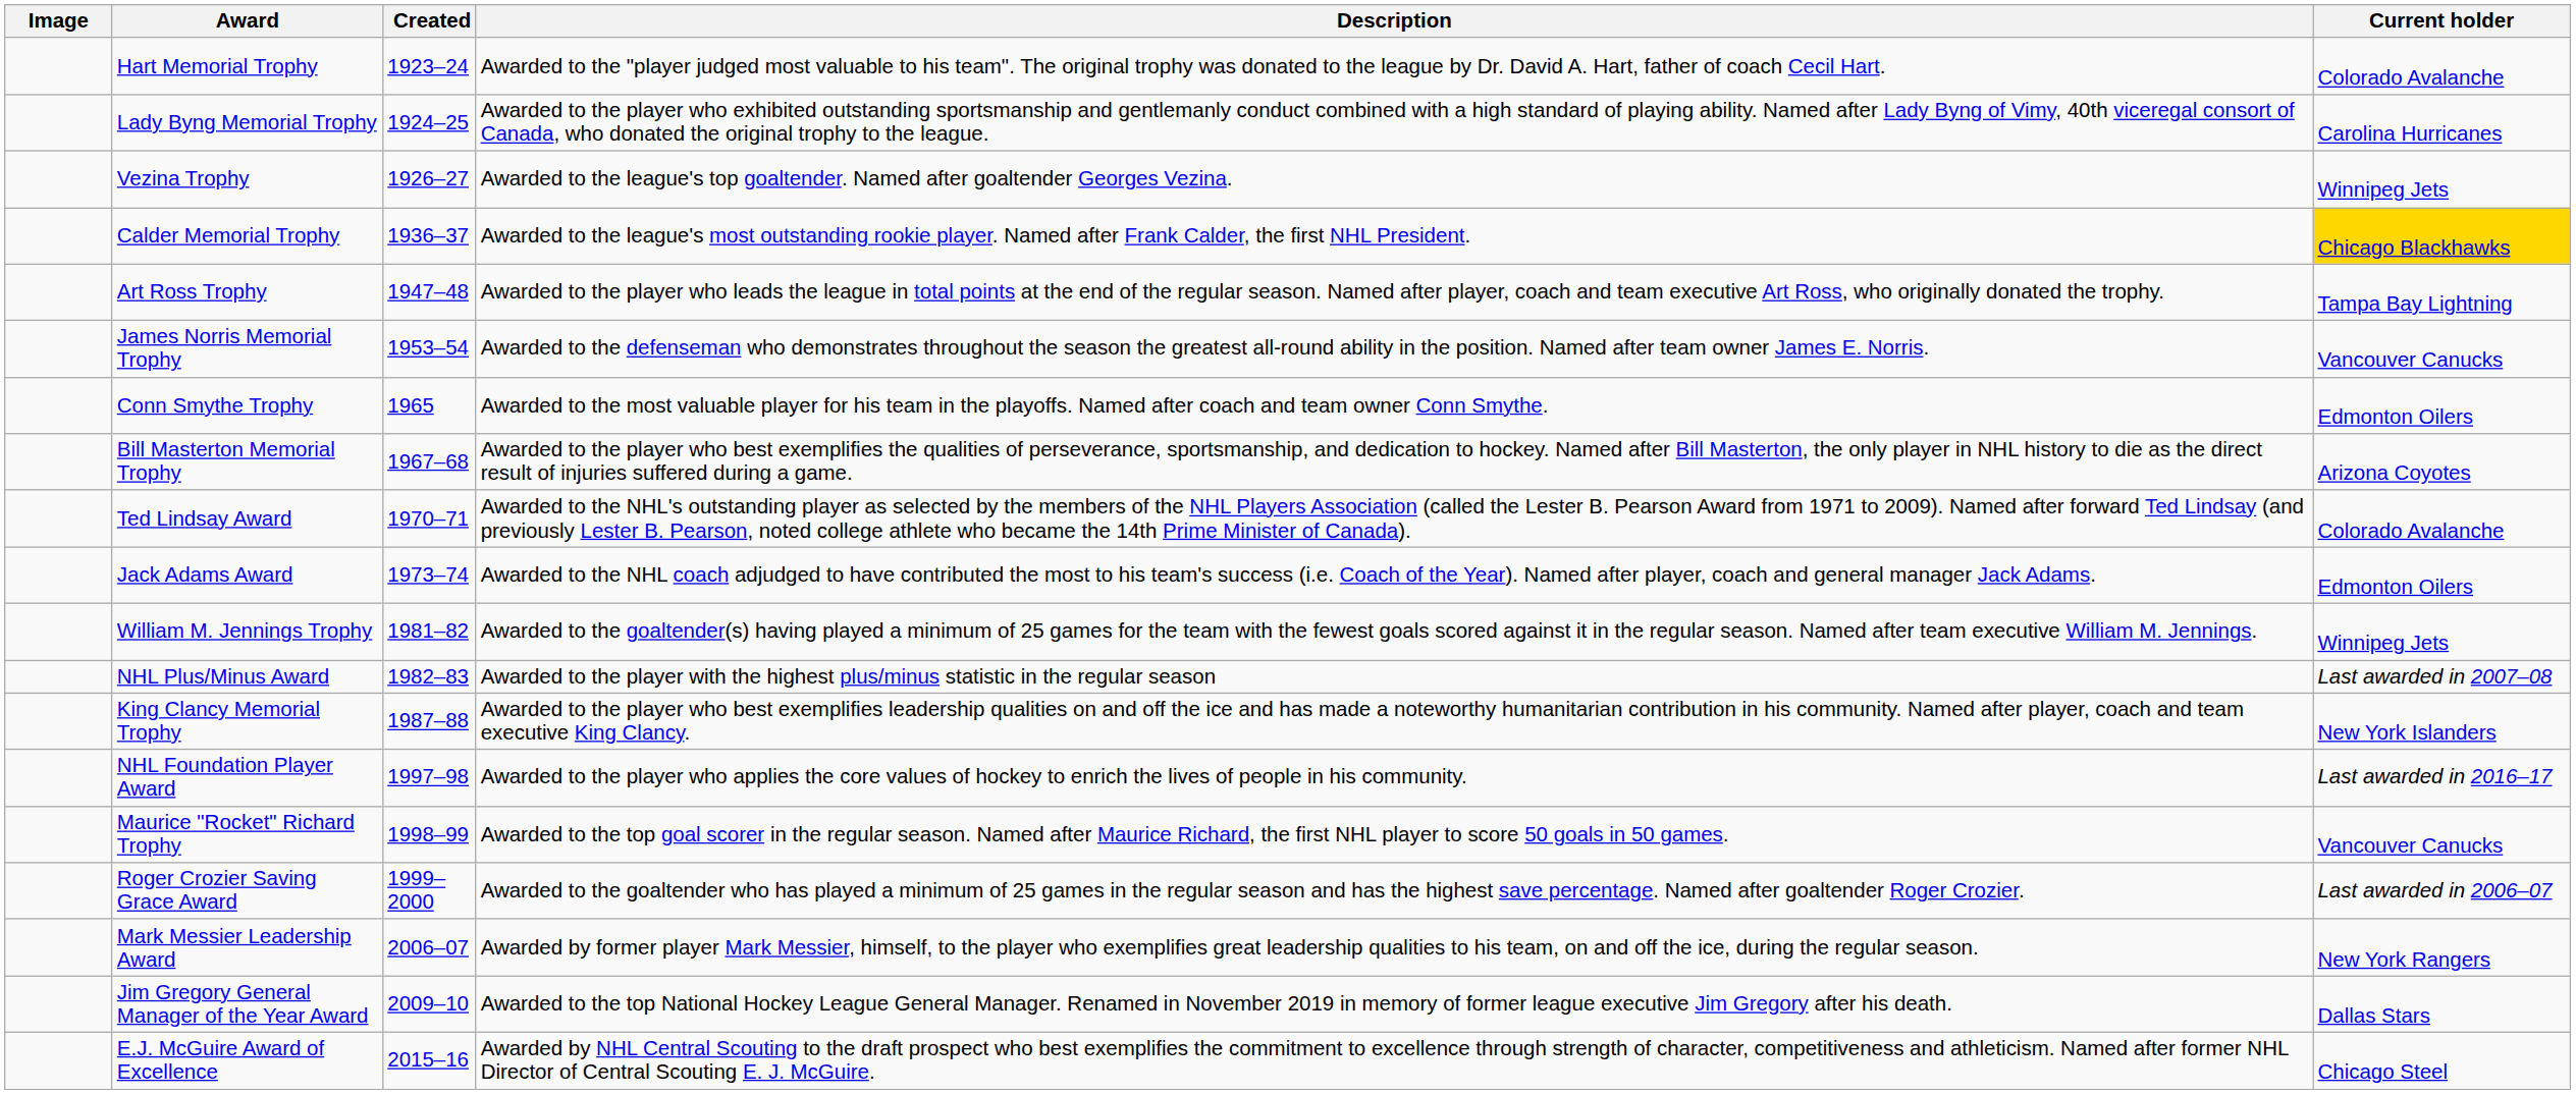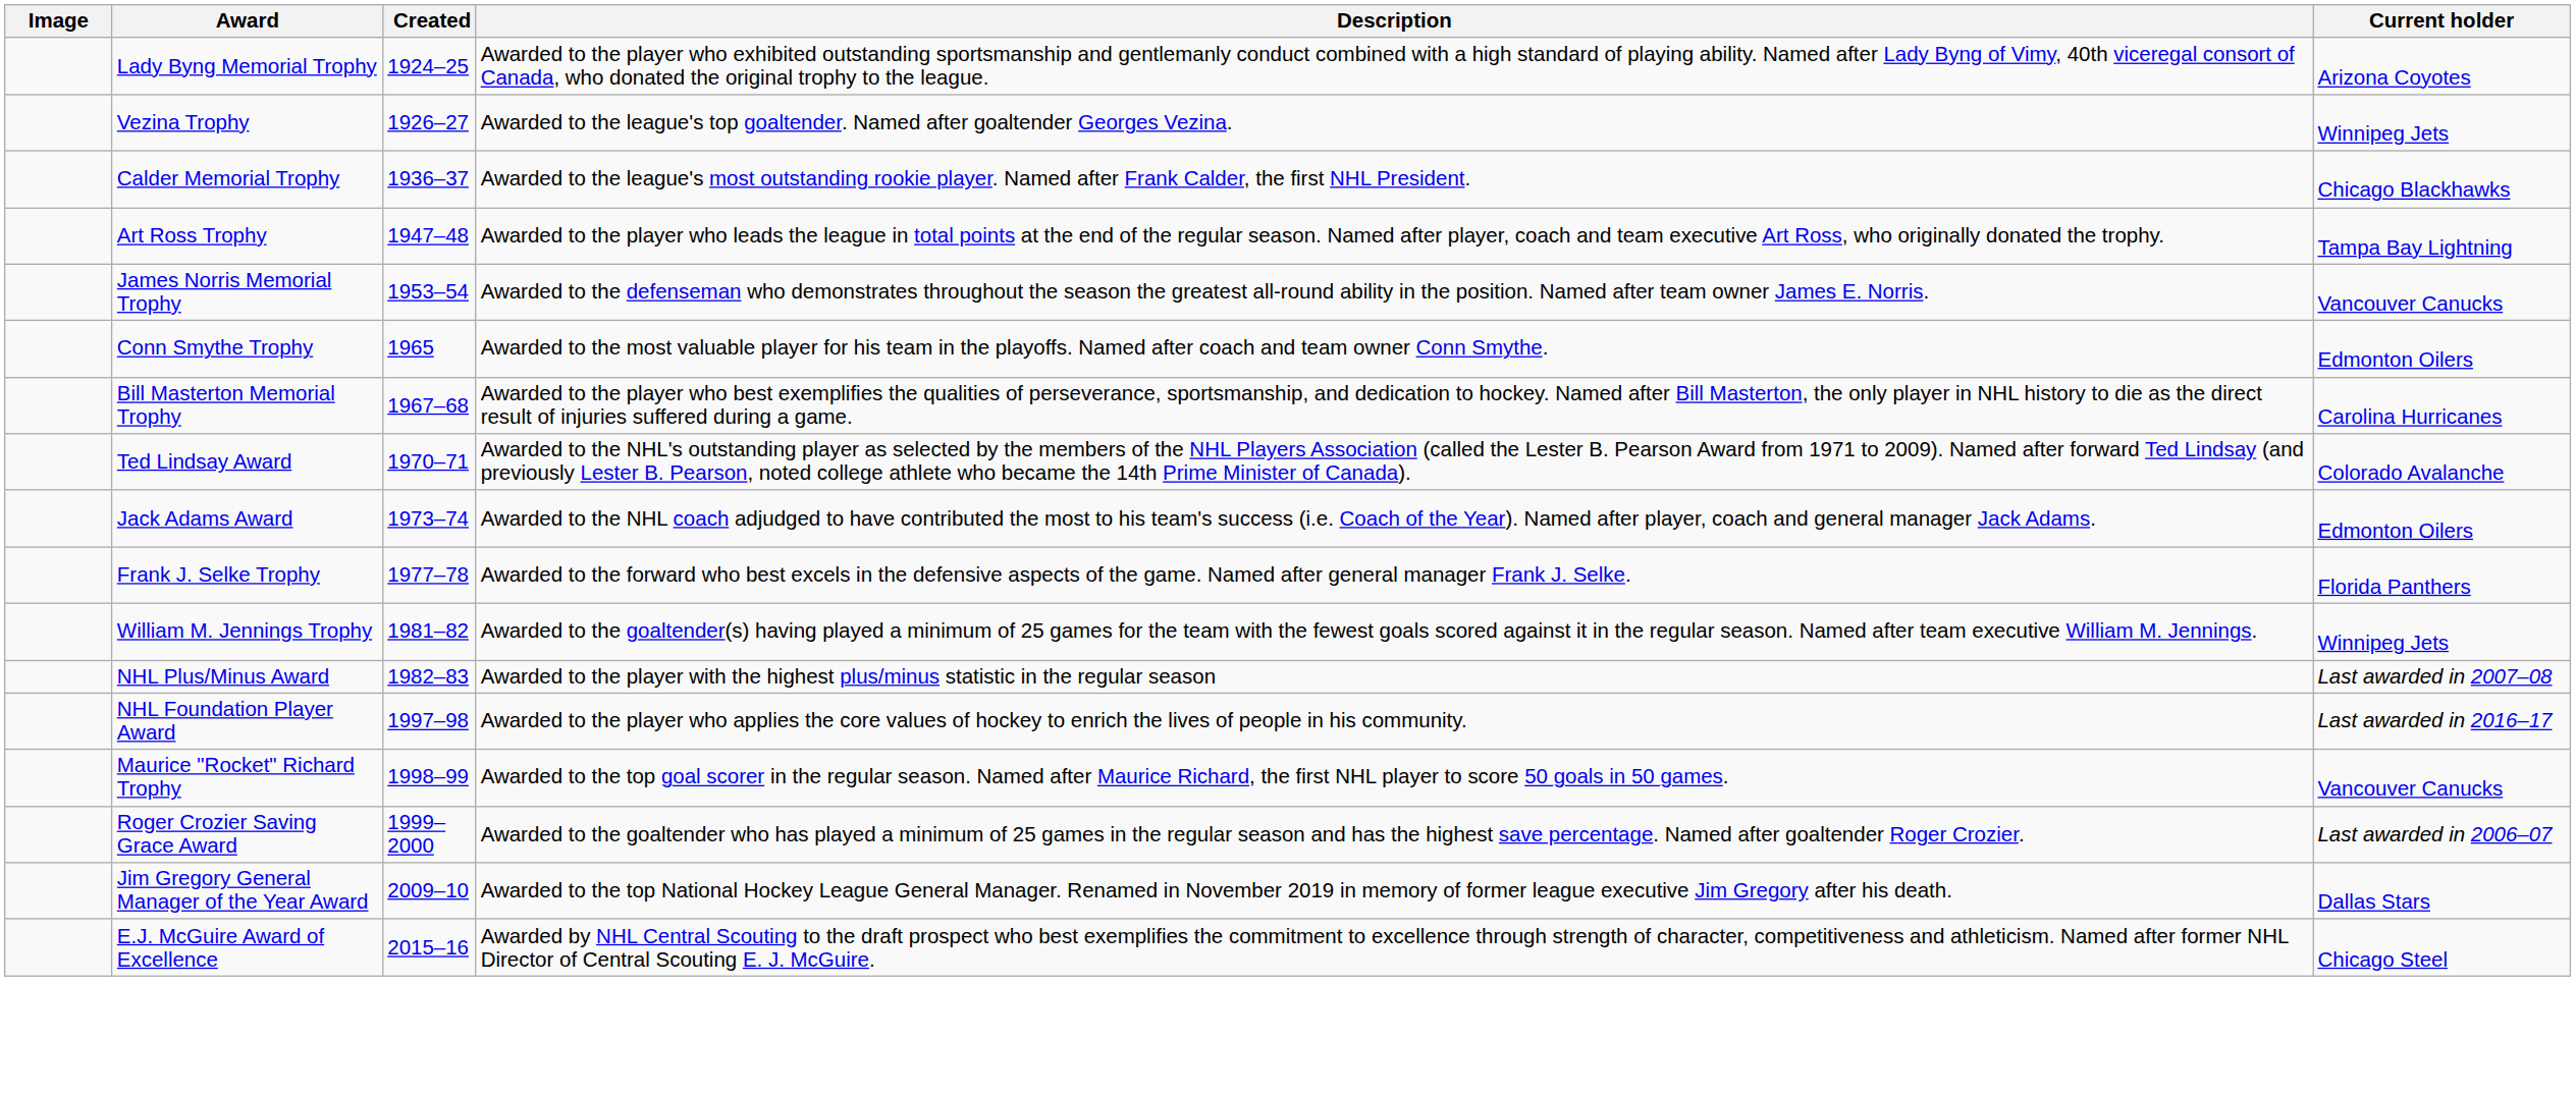 <table class="wikitable sortable">
 <tr>
 <th style="width:75px;" class="unsortable">Image</th>
 <th style="width:200px;">Award</th>
 <th width=1> Created</th>
 <th class="unsortable">Description</th>
 <th style="width:190px;">Current holder</th>
 </tr>
 <tr>
 <td></td>
-<td><a href='#'>Hart Memorial Trophy</a></td>
-<td><a href='#'>1923–24</a></td>
-<td>Awarded to the "player judged most valuable to his team". The original trophy was donated to the league by Dr. David A. Hart, father of coach <a href='#'>Cecil Hart</a>.</td>
-<td><br><a href='#'>Colorado Avalanche</a></td>
-</tr>
-<tr>
-<td></td>
 <td><a href='#'>Lady Byng Memorial Trophy</a></td>
 <td><a href='#'>1924–25</a></td>
 <td>Awarded to the player who exhibited outstanding sportsmanship and gentlemanly conduct combined with a high standard of playing ability. Named after <a href='#'>Lady Byng of Vimy</a>, 40th <a href='#'>viceregal consort of Canada</a>, who donated the original trophy to the league.</td>
-<td><br><a href='#'>Carolina Hurricanes</a></td>
+<td><br><a href='#'>Arizona Coyotes</a></td>
 </tr>
 <tr>
 <td></td>
 <td><a href='#'>Vezina Trophy</a></td>
 <td><a href='#'>1926–27</a></td>
 <td>Awarded to the league's top <a href='#'>goaltender</a>. Named after goaltender <a href='#'>Georges Vezina</a>.</td>
 <td><br><a href='#'>Winnipeg Jets</a></td>
 </tr>
 <tr>
 <td></td>
 <td><a href='#'>Calder Memorial Trophy</a></td>
 <td><a href='#'>1936–37</a></td>
 <td>Awarded to the league's <a href='#'>most outstanding rookie player</a>. Named after <a href='#'>Frank Calder</a>, the first <a href='#'>NHL President</a>.</td>
-<td style="background: gold;"><br><a href='#'>Chicago Blackhawks</a></td>
+<td><br><a href='#'>Chicago Blackhawks</a></td>
 </tr>
 <tr>
 <td></td>
 <td><a href='#'>Art Ross Trophy</a></td>
 <td><a href='#'>1947–48</a></td>
 <td>Awarded to the player who leads the league in <a href='#'>total points</a> at the end of the regular season. Named after player, coach and team executive <a href='#'>Art Ross</a>, who originally donated the trophy.</td>
 <td><br><a href='#'>Tampa Bay Lightning</a></td>
 </tr>
 <tr>
 <td></td>
 <td><a href='#'>James Norris Memorial Trophy</a></td>
 <td><a href='#'>1953–54</a></td>
 <td>Awarded to the <a href='#'>defenseman</a> who demonstrates throughout the season the greatest all-round ability in the position. Named after team owner <a href='#'>James E. Norris</a>.</td>
 <td><br><a href='#'>Vancouver Canucks</a></td>
 </tr>
 <tr>
 <td></td>
 <td><a href='#'>Conn Smythe Trophy</a></td>
 <td><a href='#'>1965</a></td>
 <td>Awarded to the most valuable player for his team in the playoffs. Named after coach and team owner <a href='#'>Conn Smythe</a>.</td>
 <td><br><a href='#'>Edmonton Oilers</a></td>
 </tr>
 <tr>
 <td></td>
 <td><a href='#'>Bill Masterton Memorial Trophy</a></td>
 <td><a href='#'>1967–68</a></td>
 <td>Awarded to the player who best exemplifies the qualities of perseverance, sportsmanship, and dedication to hockey. Named after <a href='#'>Bill Masterton</a>, the only player in NHL history to die as the direct result of injuries suffered during a game.</td>
-<td><br><a href='#'>Arizona Coyotes</a></td>
+<td><br><a href='#'>Carolina Hurricanes</a></td>
 </tr>
 <tr>
 <td></td>
 <td><a href='#'>Ted Lindsay Award</a></td>
 <td><a href='#'>1970–71</a></td>
 <td>Awarded to the NHL's outstanding player as selected by the members of the <a href='#'>NHL Players Association</a> (called the Lester B. Pearson Award from 1971 to 2009). Named after forward <a href='#'>Ted Lindsay</a> (and previously <a href='#'>Lester B. Pearson</a>, noted college athlete who became the 14th <a href='#'>Prime Minister of Canada</a>).</td>
 <td><br><a href='#'>Colorado Avalanche</a></td>
 </tr>
 <tr>
 <td></td>
 <td><a href='#'>Jack Adams Award</a></td>
 <td><a href='#'>1973–74</a></td>
 <td>Awarded to the NHL <a href='#'>coach</a> adjudged to have contributed the most to his team's success (i.e. <a href='#'>Coach of the Year</a>). Named after player, coach and general manager <a href='#'>Jack Adams</a>.</td>
 <td><br><a href='#'>Edmonton Oilers</a></td>
 </tr>
 <tr>
 <td></td>
+<td><a href='#'>Frank J. Selke Trophy</a></td>
+<td><a href='#'>1977–78</a></td>
+<td>Awarded to the forward who best excels in the defensive aspects of the game. Named after general manager <a href='#'>Frank J. Selke</a>.</td>
+<td><br><a href='#'>Florida Panthers</a></td>
+</tr>
+<tr>
+<td></td>
 <td><a href='#'>William M. Jennings Trophy</a></td>
 <td><a href='#'>1981–82</a></td>
 <td>Awarded to the <a href='#'>goaltender</a>(s) having played a minimum of 25 games for the team with the fewest goals scored against it in the regular season. Named after team executive <a href='#'>William M. Jennings</a>.</td>
 <td><br><a href='#'>Winnipeg Jets</a></td>
 </tr>
 <tr>
 <td></td>
 <td><a href='#'>NHL Plus/Minus Award</a></td>
 <td><a href='#'>1982–83</a></td>
 <td>Awarded to the player with the highest <a href='#'>plus/minus</a> statistic in the regular season</td>
 <td><em>Last awarded in <a href='#'>2007–08</a></em></td>
-</tr>
-<tr>
-<td></td>
-<td><a href='#'>King Clancy Memorial Trophy</a></td>
-<td><a href='#'>1987–88</a></td>
-<td>Awarded to the player who best exemplifies leadership qualities on and off the ice and has made a noteworthy humanitarian contribution in his community. Named after player, coach and team executive <a href='#'>King Clancy</a>.</td>
-<td><br><a href='#'>New York Islanders</a></td>
 </tr>
 <tr>
 <td></td>
 <td><a href='#'>NHL Foundation Player Award</a></td>
 <td><a href='#'>1997–98</a></td>
 <td>Awarded to the player who applies the core values of hockey to enrich the lives of people in his community.</td>
 <td><em>Last awarded in <a href='#'>2016–17</a></em></td>
 </tr>
 <tr>
 <td></td>
 <td><a href='#'>Maurice "Rocket" Richard Trophy</a></td>
 <td><a href='#'>1998–99</a></td>
 <td>Awarded to the top <a href='#'>goal scorer</a> in the regular season. Named after <a href='#'>Maurice Richard</a>, the first NHL player to score <a href='#'>50 goals in 50 games</a>.</td>
 <td><br><a href='#'>Vancouver Canucks</a></td>
 </tr>
 <tr>
 <td></td>
 <td><a href='#'>Roger Crozier Saving Grace Award</a></td>
 <td><a href='#'>1999–2000</a></td>
 <td>Awarded to the goaltender who has played a minimum of 25 games in the regular season and has the highest <a href='#'>save percentage</a>. Named after goaltender <a href='#'>Roger Crozier</a>.</td>
 <td><em>Last awarded in <a href='#'>2006–07</a></em></td>
 </tr>
 <tr>
 <td></td>
-<td><a href='#'>Mark Messier Leadership Award</a></td>
-<td><a href='#'>2006–07</a></td>
-<td>Awarded by former player <a href='#'>Mark Messier</a>, himself, to the player who exemplifies great leadership qualities to his team, on and off the ice, during the regular season.</td>
-<td><br><a href='#'>New York Rangers</a></td>
-</tr>
-<tr>
-<td></td>
 <td><a href='#'>Jim Gregory General Manager of the Year Award</a></td>
 <td><a href='#'>2009–10</a></td>
 <td>Awarded to the top National Hockey League General Manager. Renamed in November 2019 in memory of former league executive <a href='#'>Jim Gregory</a> after his death.</td>
 <td><br><a href='#'>Dallas Stars</a></td>
 </tr>
 <tr>
 <td></td>
 <td><a href='#'>E.J. McGuire Award of Excellence</a></td>
 <td><a href='#'>2015–16</a></td>
 <td>Awarded by <a href='#'>NHL Central Scouting</a> to the draft prospect who best exemplifies the commitment to excellence through strength of character, competitiveness and athleticism. Named after former NHL Director of Central Scouting <a href='#'>E. J. McGuire</a>.</td>
 <td><br><a href='#'>Chicago Steel</a></td>
 </tr>
 </table>
